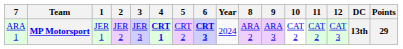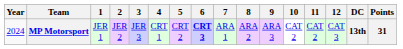 <table class="wikitable" style="text-align:center; font-size:85%">
 <tr>
-<th>7</th>
+<th>Year</th>
 <th>Team</th>
 <th>1</th>
 <th>2</th>
 <th>3</th>
 <th>4</th>
 <th>5</th>
 <th>6</th>
-<th>Year</th>
+<th>7</th>
 <th>8</th>
 <th>9</th>
 <th>10</th>
 <th>11</th>
 <th>12</th>
 <th>DC</th>
 <th>Points</th>
 </tr>
 <tr>
-<td style="background:#DFFFDF;"><a href='#'>ARA<br>1</a><br></td>
+<td><a href='#'>2024</a></td>
 <th nowrap><a href='#'>MP Motorsport</a></th>
 <td style="background:#DFFFDF;"><a href='#'>JER<br>1</a><br></td>
 <td style="background:#EFCFFF;"><a href='#'>JER<br>2</a><br></td>
 <td style="background:#CFCFFF;"><a href='#'>JER<br>3</a><br></td>
-<td style="background:#DFFFDF;"><strong><a href='#'>CRT<br>1</a><br></strong></td>
+<td style="background:#DFFFDF;"><a href='#'>CRT<br>1</a><br></td>
 <td style="background:#EFCFFF;"><a href='#'>CRT<br>2</a><br></td>
 <td style="background:#CFCFFF;"><strong><a href='#'>CRT<br>3</a><br></strong></td>
-<td><a href='#'>2024</a></td>
+<td style="background:#DFFFDF;"><a href='#'>ARA<br>1</a><br></td>
 <td style="background:#EFCFFF;"><a href='#'>ARA<br>2</a><br></td>
 <td style="background:#EFCFFF;"><a href='#'>ARA<br>3</a><br></td>
 <td style="background:#FFFFFF;"><a href='#'>CAT<br>2</a><br></td>
 <td style="background:#DFFFDF;"><a href='#'>CAT<br>2</a><br></td>
 <td style="background:#DFFFDF;"><a href='#'>CAT<br>3</a><br></td>
 <th>13th</th>
-<th>29</th>
+<th>31</th>
 </tr>
 </table>
